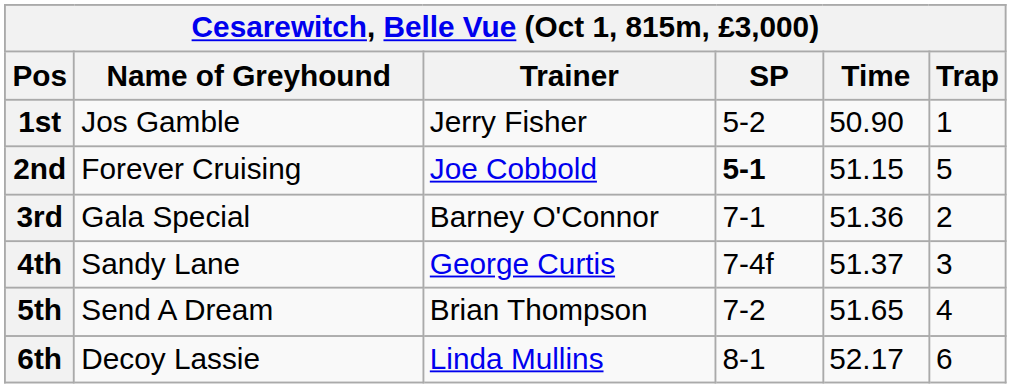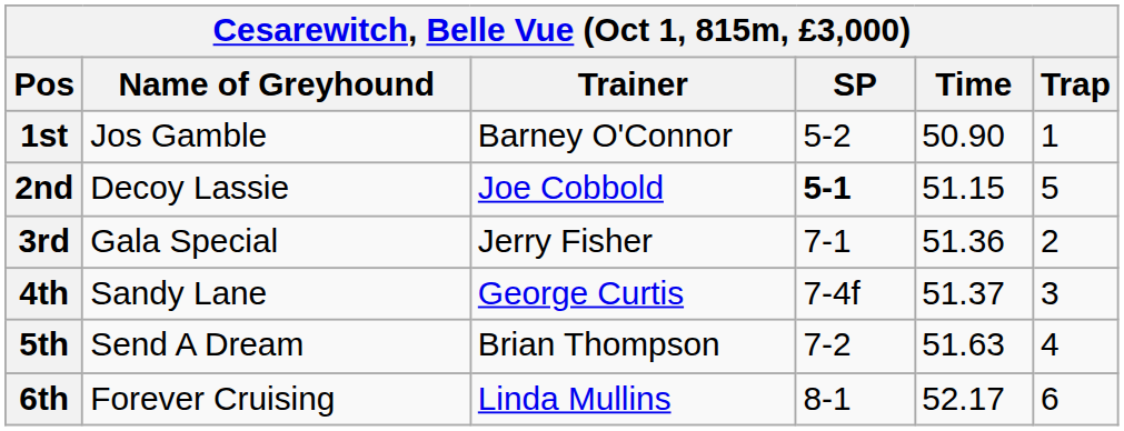 <table class="wikitable">
 <tr>
 <th colspan="6"><a href='#'>Cesarewitch</a>, <a href='#'>Belle Vue</a> (Oct 1, 815m, £3,000)</th>
 </tr>
 <tr>
 <th width=30>Pos</th>
 <th width=180>Name of Greyhound</th>
 <th width=150>Trainer</th>
 <th width=50>SP</th>
 <th width=50>Time</th>
 <th width=30>Trap</th>
 </tr>
 <tr>
 <th>1st</th>
 <td>Jos Gamble</td>
-<td>Jerry Fisher</td>
+<td>Barney O'Connor</td>
 <td>5-2</td>
 <td>50.90</td>
 <td>1</td>
 </tr>
 <tr>
 <th>2nd</th>
-<td>Forever Cruising</td>
+<td>Decoy Lassie</td>
 <td><a href='#'>Joe Cobbold</a></td>
 <td><strong>5-1</strong></td>
 <td>51.15</td>
 <td>5</td>
 </tr>
 <tr>
 <th>3rd</th>
 <td>Gala Special</td>
-<td>Barney O'Connor</td>
+<td>Jerry Fisher</td>
 <td>7-1</td>
 <td>51.36</td>
 <td>2</td>
 </tr>
 <tr>
 <th>4th</th>
 <td>Sandy Lane</td>
 <td><a href='#'>George Curtis</a></td>
 <td>7-4f</td>
 <td>51.37</td>
 <td>3</td>
 </tr>
 <tr>
 <th>5th</th>
 <td>Send A Dream</td>
 <td>Brian Thompson</td>
 <td>7-2</td>
-<td>51.65</td>
+<td>51.63</td>
 <td>4</td>
 </tr>
 <tr>
 <th>6th</th>
-<td>Decoy Lassie</td>
+<td>Forever Cruising</td>
 <td><a href='#'>Linda Mullins</a></td>
 <td>8-1</td>
 <td>52.17</td>
 <td>6</td>
 </tr>
 </table>
